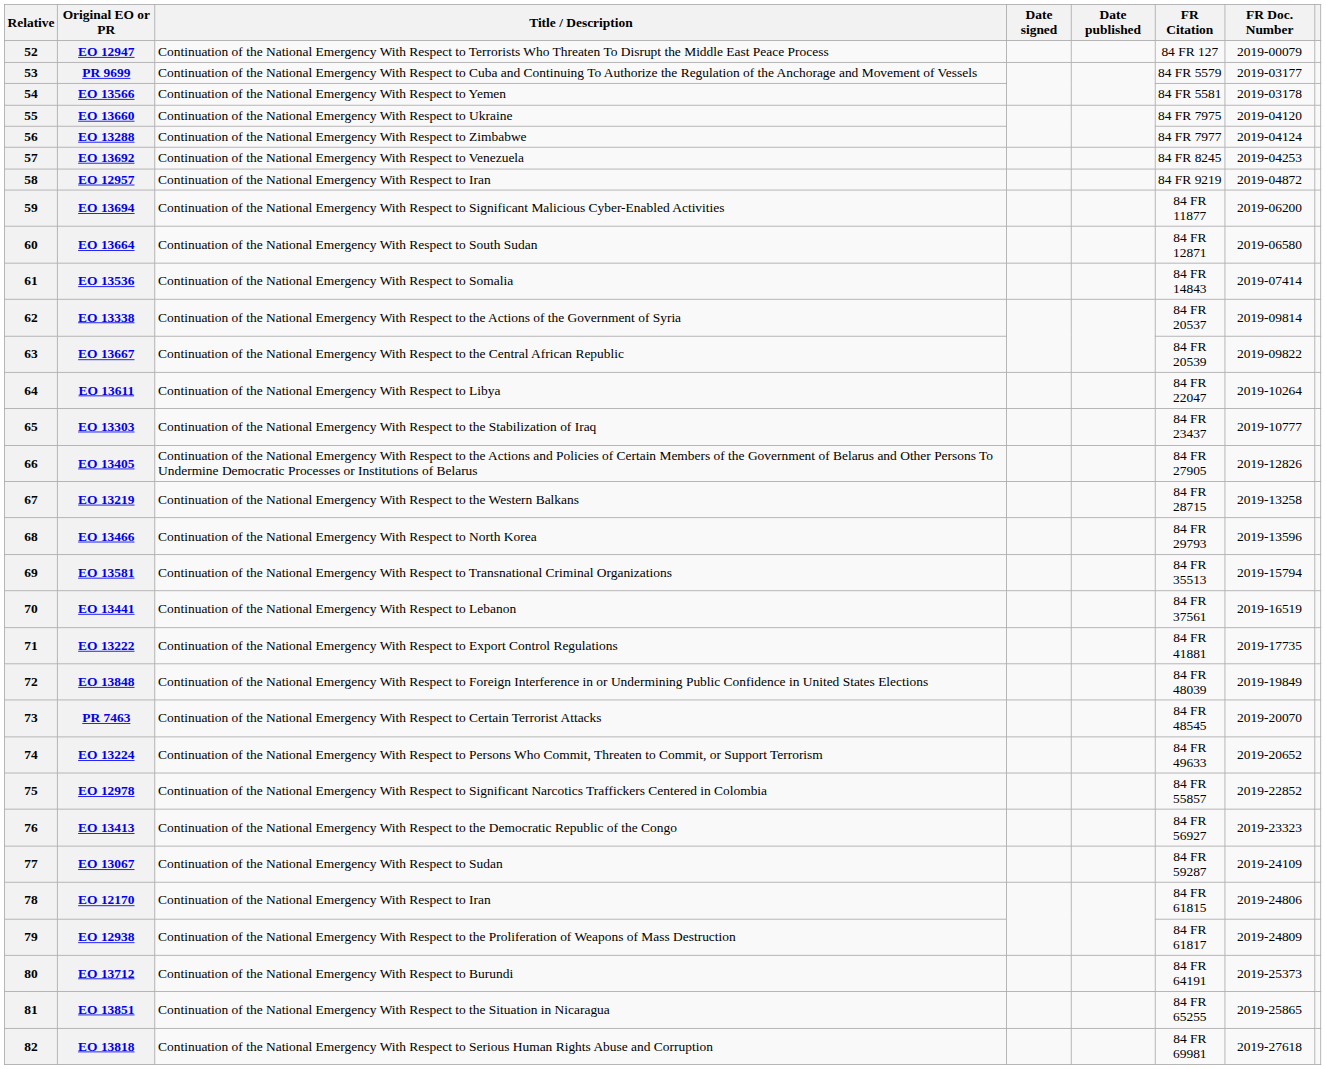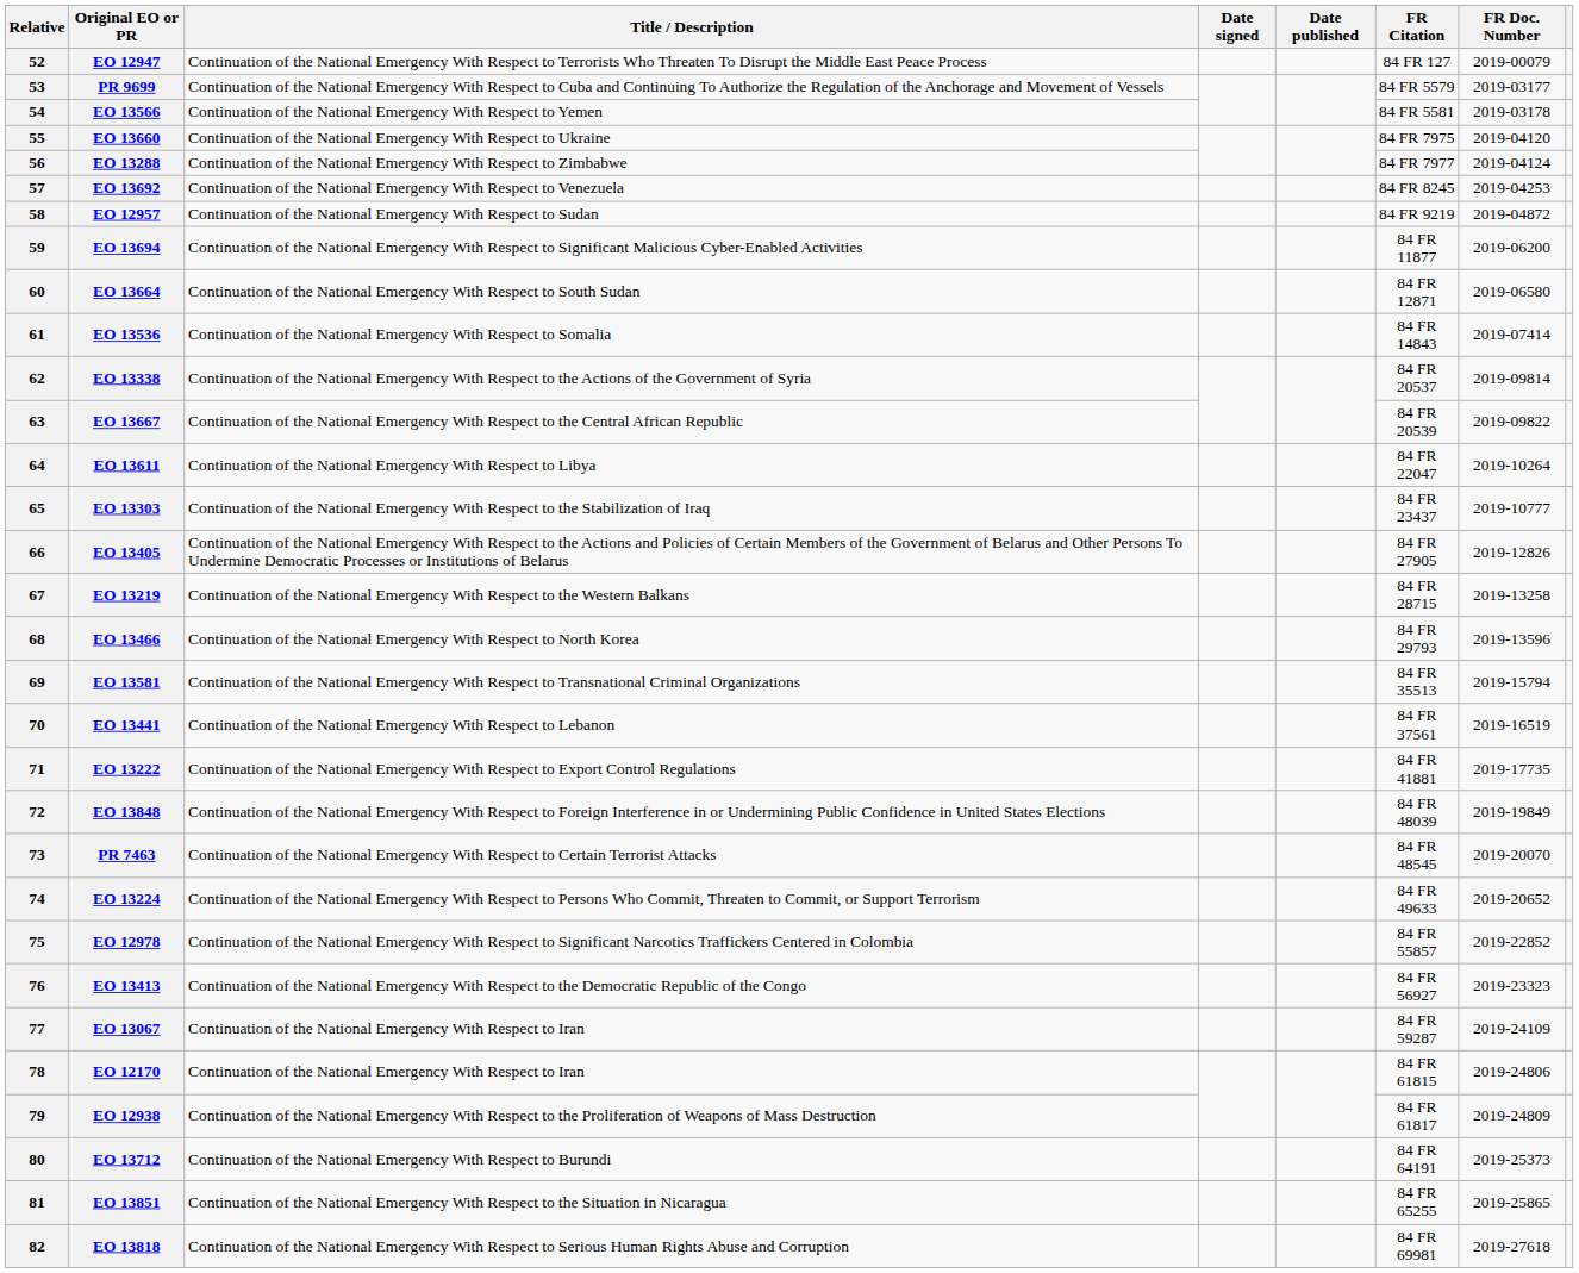 <table class="wikitable sortable">
 <tr style="text-align:center">
 <th>Relative </th>
 <th>Original EO or PR </th>
 <th>Title / Description</th>
 <th>Date signed</th>
 <th>Date published</th>
 <th>FR Citation</th>
 <th>FR Doc. Number</th>
 <th class="unsortable"></th>
 </tr>
 <tr style="text-align:center">
 <th>52</th>
 <th><a href='#'>EO 12947</a></th>
 <td style="text-align:left">Continuation of the National Emergency With Respect to Terrorists Who Threaten To Disrupt the Middle East Peace Process</td>
 <td></td>
 <td></td>
 <td>84 FR 127</td>
 <td>2019-00079</td>
 <td></td>
 </tr>
 <tr style="text-align:center">
 <th>53</th>
 <th><a href='#'>PR 9699</a></th>
 <td style="text-align:left">Continuation of the National Emergency With Respect to Cuba and Continuing To Authorize the Regulation of the Anchorage and Movement of Vessels</td>
 <td rowspan=2></td>
 <td rowspan=2></td>
 <td>84 FR 5579</td>
 <td>2019-03177</td>
 <td></td>
 </tr>
 <tr style="text-align:center">
 <th>54</th>
 <th><a href='#'>EO 13566</a></th>
 <td style="text-align:left">Continuation of the National Emergency With Respect to Yemen</td>
 <td>84 FR 5581</td>
 <td>2019-03178</td>
 <td></td>
 </tr>
 <tr style="text-align:center">
 <th>55</th>
 <th><a href='#'>EO 13660</a></th>
 <td style="text-align:left">Continuation of the National Emergency With Respect to Ukraine</td>
 <td rowspan=2></td>
 <td rowspan=2></td>
 <td>84 FR 7975</td>
 <td>2019-04120</td>
 <td></td>
 </tr>
 <tr style="text-align:center">
 <th>56</th>
 <th><a href='#'>EO 13288</a></th>
 <td style="text-align:left">Continuation of the National Emergency With Respect to Zimbabwe</td>
 <td>84 FR 7977</td>
 <td>2019-04124</td>
 <td></td>
 </tr>
 <tr style="text-align:center">
 <th>57</th>
 <th><a href='#'>EO 13692</a></th>
 <td style="text-align:left">Continuation of the National Emergency With Respect to Venezuela</td>
 <td></td>
 <td></td>
 <td>84 FR 8245</td>
 <td>2019-04253</td>
 <td></td>
 </tr>
 <tr style="text-align:center">
 <th>58</th>
 <th><a href='#'>EO 12957</a></th>
-<td style="text-align:left">Continuation of the National Emergency With Respect to Iran</td>
+<td style="text-align:left">Continuation of the National Emergency With Respect to Sudan</td>
 <td></td>
 <td></td>
 <td>84 FR 9219</td>
 <td>2019-04872</td>
 <td></td>
 </tr>
 <tr style="text-align:center">
 <th>59</th>
 <th><a href='#'>EO 13694</a></th>
 <td style="text-align:left">Continuation of the National Emergency With Respect to Significant Malicious Cyber-Enabled Activities</td>
 <td></td>
 <td></td>
 <td>84 FR 11877</td>
 <td>2019-06200</td>
 <td></td>
 </tr>
 <tr style="text-align:center">
 <th>60</th>
 <th><a href='#'>EO 13664</a></th>
 <td style="text-align:left">Continuation of the National Emergency With Respect to South Sudan</td>
 <td></td>
 <td></td>
 <td>84 FR 12871</td>
 <td>2019-06580</td>
 <td></td>
 </tr>
 <tr style="text-align:center">
 <th>61</th>
 <th><a href='#'>EO 13536</a></th>
 <td style="text-align:left">Continuation of the National Emergency With Respect to Somalia</td>
 <td></td>
 <td></td>
 <td>84 FR 14843</td>
 <td>2019-07414</td>
 <td></td>
 </tr>
 <tr style="text-align:center">
 <th>62</th>
 <th><a href='#'>EO 13338</a></th>
 <td style="text-align:left">Continuation of the National Emergency With Respect to the Actions of the Government of Syria</td>
 <td rowspan=2></td>
 <td rowspan=2></td>
 <td>84 FR 20537</td>
 <td>2019-09814</td>
 <td></td>
 </tr>
 <tr style="text-align:center">
 <th>63</th>
 <th><a href='#'>EO 13667</a></th>
 <td style="text-align:left">Continuation of the National Emergency With Respect to the Central African Republic</td>
 <td>84 FR 20539</td>
 <td>2019-09822</td>
 <td></td>
 </tr>
 <tr style="text-align:center">
 <th>64</th>
 <th><a href='#'>EO 13611</a></th>
 <td style="text-align:left">Continuation of the National Emergency With Respect to Libya</td>
 <td></td>
 <td></td>
 <td>84 FR 22047</td>
 <td>2019-10264</td>
 <td></td>
 </tr>
 <tr style="text-align:center">
 <th>65</th>
 <th><a href='#'>EO 13303</a></th>
 <td style="text-align:left">Continuation of the National Emergency With Respect to the Stabilization of Iraq</td>
 <td></td>
 <td></td>
 <td>84 FR 23437</td>
 <td>2019-10777</td>
 <td></td>
 </tr>
 <tr style="text-align:center">
 <th>66</th>
 <th><a href='#'>EO 13405</a></th>
 <td style="text-align:left">Continuation of the National Emergency With Respect to the Actions and Policies of Certain Members of the Government of Belarus and Other Persons To Undermine Democratic Processes or Institutions of Belarus</td>
 <td></td>
 <td></td>
 <td>84 FR 27905</td>
 <td>2019-12826</td>
 <td></td>
 </tr>
 <tr style="text-align:center">
 <th>67</th>
 <th><a href='#'>EO 13219</a></th>
 <td style="text-align:left">Continuation of the National Emergency With Respect to the Western Balkans</td>
 <td></td>
 <td></td>
 <td>84 FR 28715</td>
 <td>2019-13258</td>
 <td></td>
 </tr>
 <tr style="text-align:center">
 <th>68</th>
 <th><a href='#'>EO 13466</a></th>
 <td style="text-align:left">Continuation of the National Emergency With Respect to North Korea</td>
 <td></td>
 <td></td>
 <td>84 FR 29793</td>
 <td>2019-13596</td>
 <td></td>
 </tr>
 <tr style="text-align:center">
 <th>69</th>
 <th><a href='#'>EO 13581</a></th>
 <td style="text-align:left">Continuation of the National Emergency With Respect to Transnational Criminal Organizations</td>
 <td></td>
 <td></td>
 <td>84 FR 35513</td>
 <td>2019-15794</td>
 <td></td>
 </tr>
 <tr style="text-align:center">
 <th>70</th>
 <th><a href='#'>EO 13441</a></th>
 <td style="text-align:left">Continuation of the National Emergency With Respect to Lebanon</td>
 <td></td>
 <td></td>
 <td>84 FR 37561</td>
 <td>2019-16519</td>
 <td></td>
 </tr>
 <tr style="text-align:center">
 <th>71</th>
 <th><a href='#'>EO 13222</a></th>
 <td style="text-align:left">Continuation of the National Emergency With Respect to Export Control Regulations</td>
 <td></td>
 <td></td>
 <td>84 FR 41881</td>
 <td>2019-17735</td>
 <td></td>
 </tr>
 <tr style="text-align:center">
 <th>72</th>
 <th><a href='#'>EO 13848</a></th>
 <td style="text-align:left">Continuation of the National Emergency With Respect to Foreign Interference in or Undermining Public Confidence in United States Elections</td>
 <td></td>
 <td></td>
 <td>84 FR 48039</td>
 <td>2019-19849</td>
 <td></td>
 </tr>
 <tr style="text-align:center">
 <th>73</th>
 <th><a href='#'>PR 7463</a></th>
 <td style="text-align:left">Continuation of the National Emergency With Respect to Certain Terrorist Attacks</td>
 <td></td>
 <td></td>
 <td>84 FR 48545</td>
 <td>2019-20070</td>
 <td></td>
 </tr>
 <tr style="text-align:center">
 <th>74</th>
 <th><a href='#'>EO 13224</a></th>
 <td style="text-align:left">Continuation of the National Emergency With Respect to Persons Who Commit, Threaten to Commit, or Support Terrorism</td>
 <td></td>
 <td></td>
 <td>84 FR 49633</td>
 <td>2019-20652</td>
 <td></td>
 </tr>
 <tr style="text-align:center">
 <th>75</th>
 <th><a href='#'>EO 12978</a></th>
 <td style="text-align:left">Continuation of the National Emergency With Respect to Significant Narcotics Traffickers Centered in Colombia</td>
 <td></td>
 <td></td>
 <td>84 FR 55857</td>
 <td>2019-22852</td>
 <td></td>
 </tr>
 <tr style="text-align:center">
 <th>76</th>
 <th><a href='#'>EO 13413</a></th>
 <td style="text-align:left">Continuation of the National Emergency With Respect to the Democratic Republic of the Congo</td>
 <td></td>
 <td></td>
 <td>84 FR 56927</td>
 <td>2019-23323</td>
 <td></td>
 </tr>
 <tr style="text-align:center">
 <th>77</th>
 <th><a href='#'>EO 13067</a></th>
-<td style="text-align:left">Continuation of the National Emergency With Respect to Sudan</td>
+<td style="text-align:left">Continuation of the National Emergency With Respect to Iran</td>
 <td></td>
 <td></td>
 <td>84 FR 59287</td>
 <td>2019-24109</td>
 <td></td>
 </tr>
 <tr style="text-align:center">
 <th>78</th>
 <th><a href='#'>EO 12170</a></th>
 <td style="text-align:left">Continuation of the National Emergency With Respect to Iran</td>
 <td rowspan=2></td>
 <td rowspan=2></td>
 <td>84 FR 61815</td>
 <td>2019-24806</td>
 <td></td>
 </tr>
 <tr style="text-align:center">
 <th>79</th>
 <th><a href='#'>EO 12938</a></th>
 <td style="text-align:left">Continuation of the National Emergency With Respect to the Proliferation of Weapons of Mass Destruction</td>
 <td>84 FR 61817</td>
 <td>2019-24809</td>
 <td></td>
 </tr>
 <tr style="text-align:center">
 <th>80</th>
 <th><a href='#'>EO 13712</a></th>
 <td style="text-align:left">Continuation of the National Emergency With Respect to Burundi</td>
 <td></td>
 <td></td>
 <td>84 FR 64191</td>
 <td>2019-25373</td>
 <td></td>
 </tr>
 <tr style="text-align:center">
 <th>81</th>
 <th><a href='#'>EO 13851</a></th>
 <td style="text-align:left">Continuation of the National Emergency With Respect to the Situation in Nicaragua</td>
 <td></td>
 <td></td>
 <td>84 FR 65255</td>
 <td>2019-25865</td>
 <td></td>
 </tr>
 <tr style="text-align:center">
 <th>82</th>
 <th><a href='#'>EO 13818</a></th>
 <td style="text-align:left">Continuation of the National Emergency With Respect to Serious Human Rights Abuse and Corruption</td>
 <td></td>
 <td></td>
 <td>84 FR 69981</td>
 <td>2019-27618</td>
 <td></td>
 </tr>
 </table>
